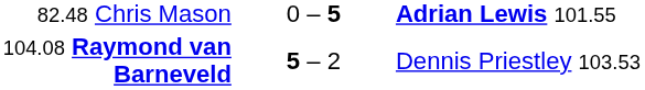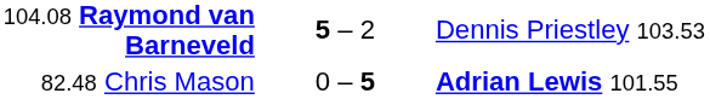 <table style="text-align:center">
 <tr>
 <th width=223></th>
 <th width=100></th>
 <th width=223></th>
 </tr>
 <tr>
+<td align=right><small>104.08</small> <strong><a href='#'>Raymond van Barneveld</a></strong> </td>
+<td><strong>5</strong> – 2</td>
+<td align=left> <a href='#'>Dennis Priestley</a> <small>103.53</small></td>
+</tr>
+<tr>
 <td align=right><small>82.48</small> <a href='#'>Chris Mason</a> </td>
 <td>0 – <strong>5</strong></td>
 <td align=left> <strong><a href='#'>Adrian Lewis</a></strong> <small>101.55</small></td>
 </tr>
-<tr>
-<td align=right><small>104.08</small> <strong><a href='#'>Raymond van Barneveld</a></strong> </td>
-<td><strong>5</strong> – 2</td>
-<td align=left> <a href='#'>Dennis Priestley</a> <small>103.53</small></td>
-</tr>
 </table>
